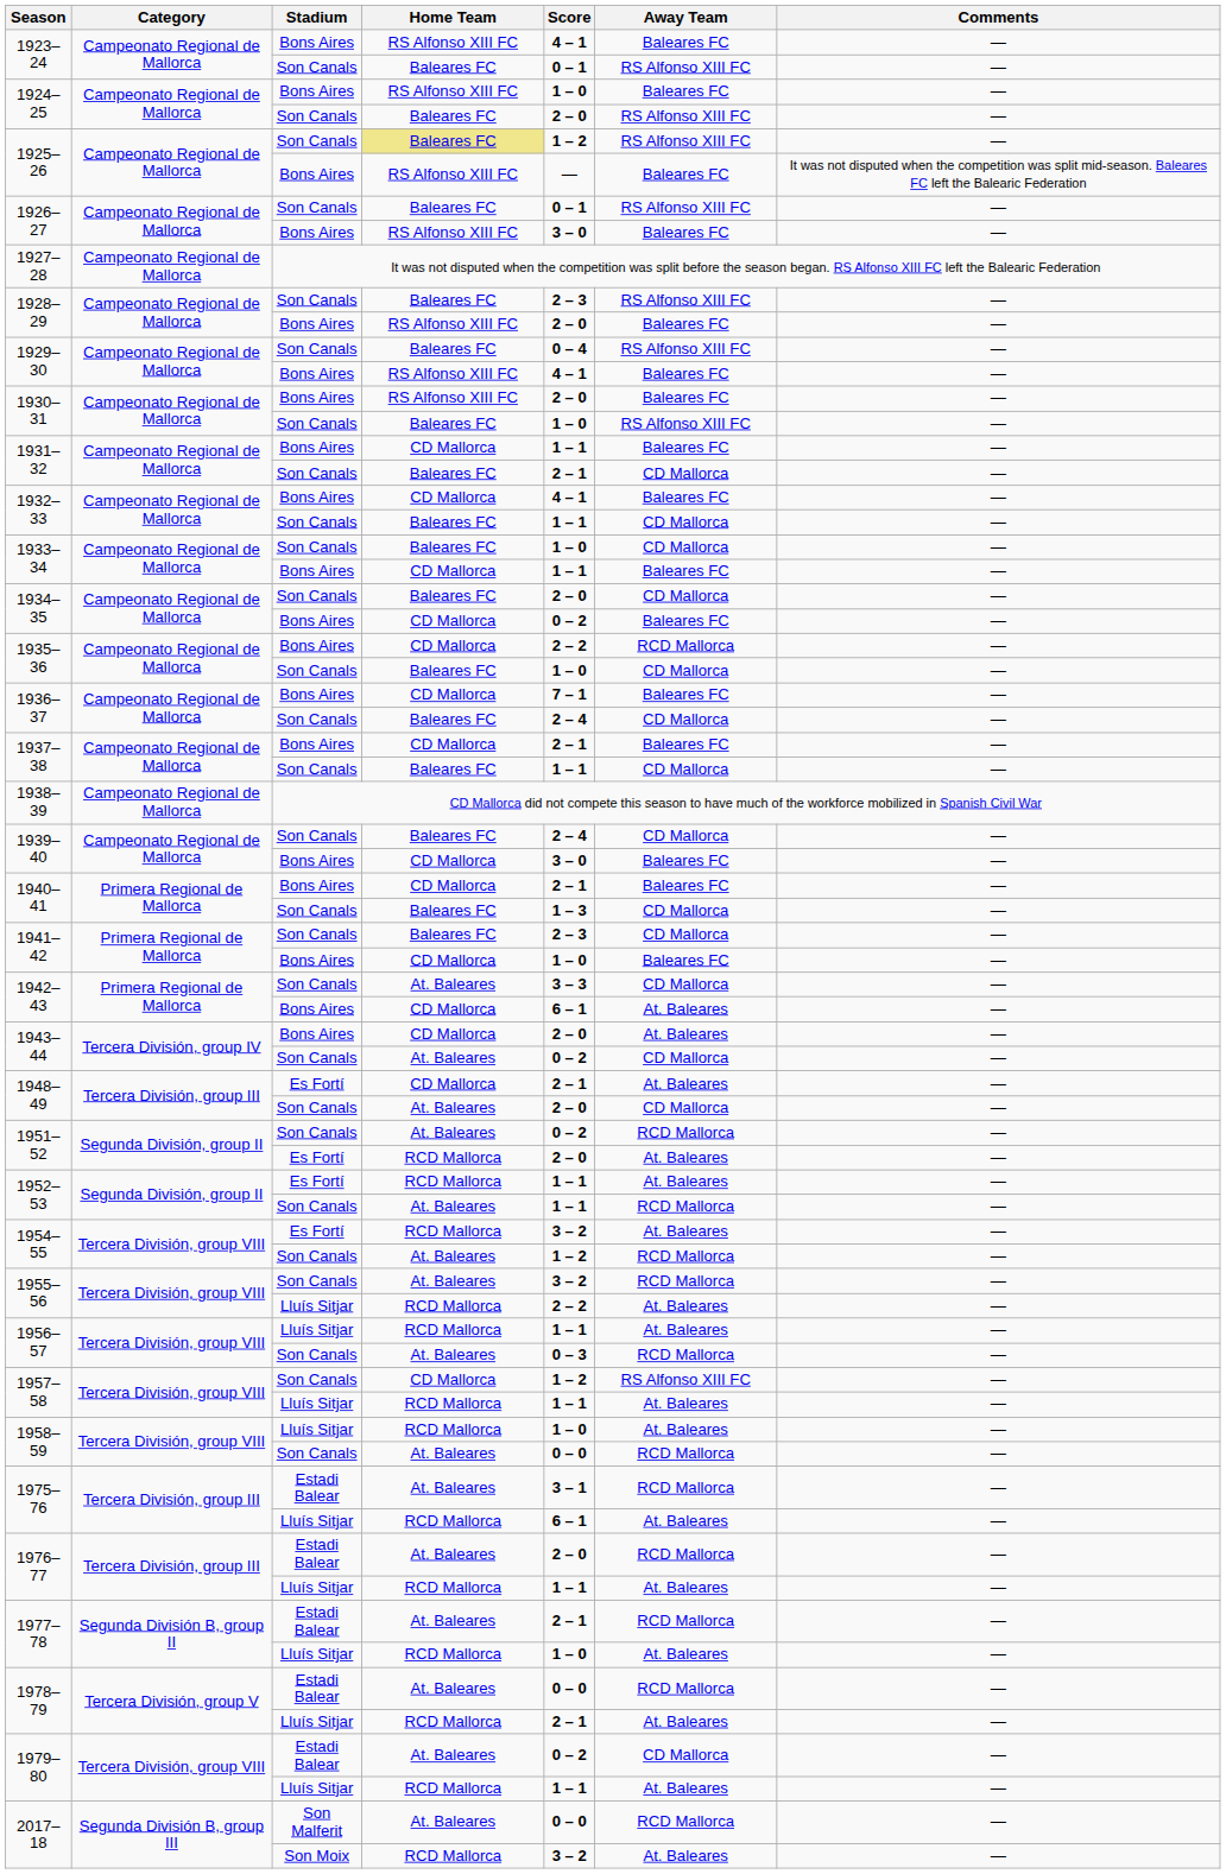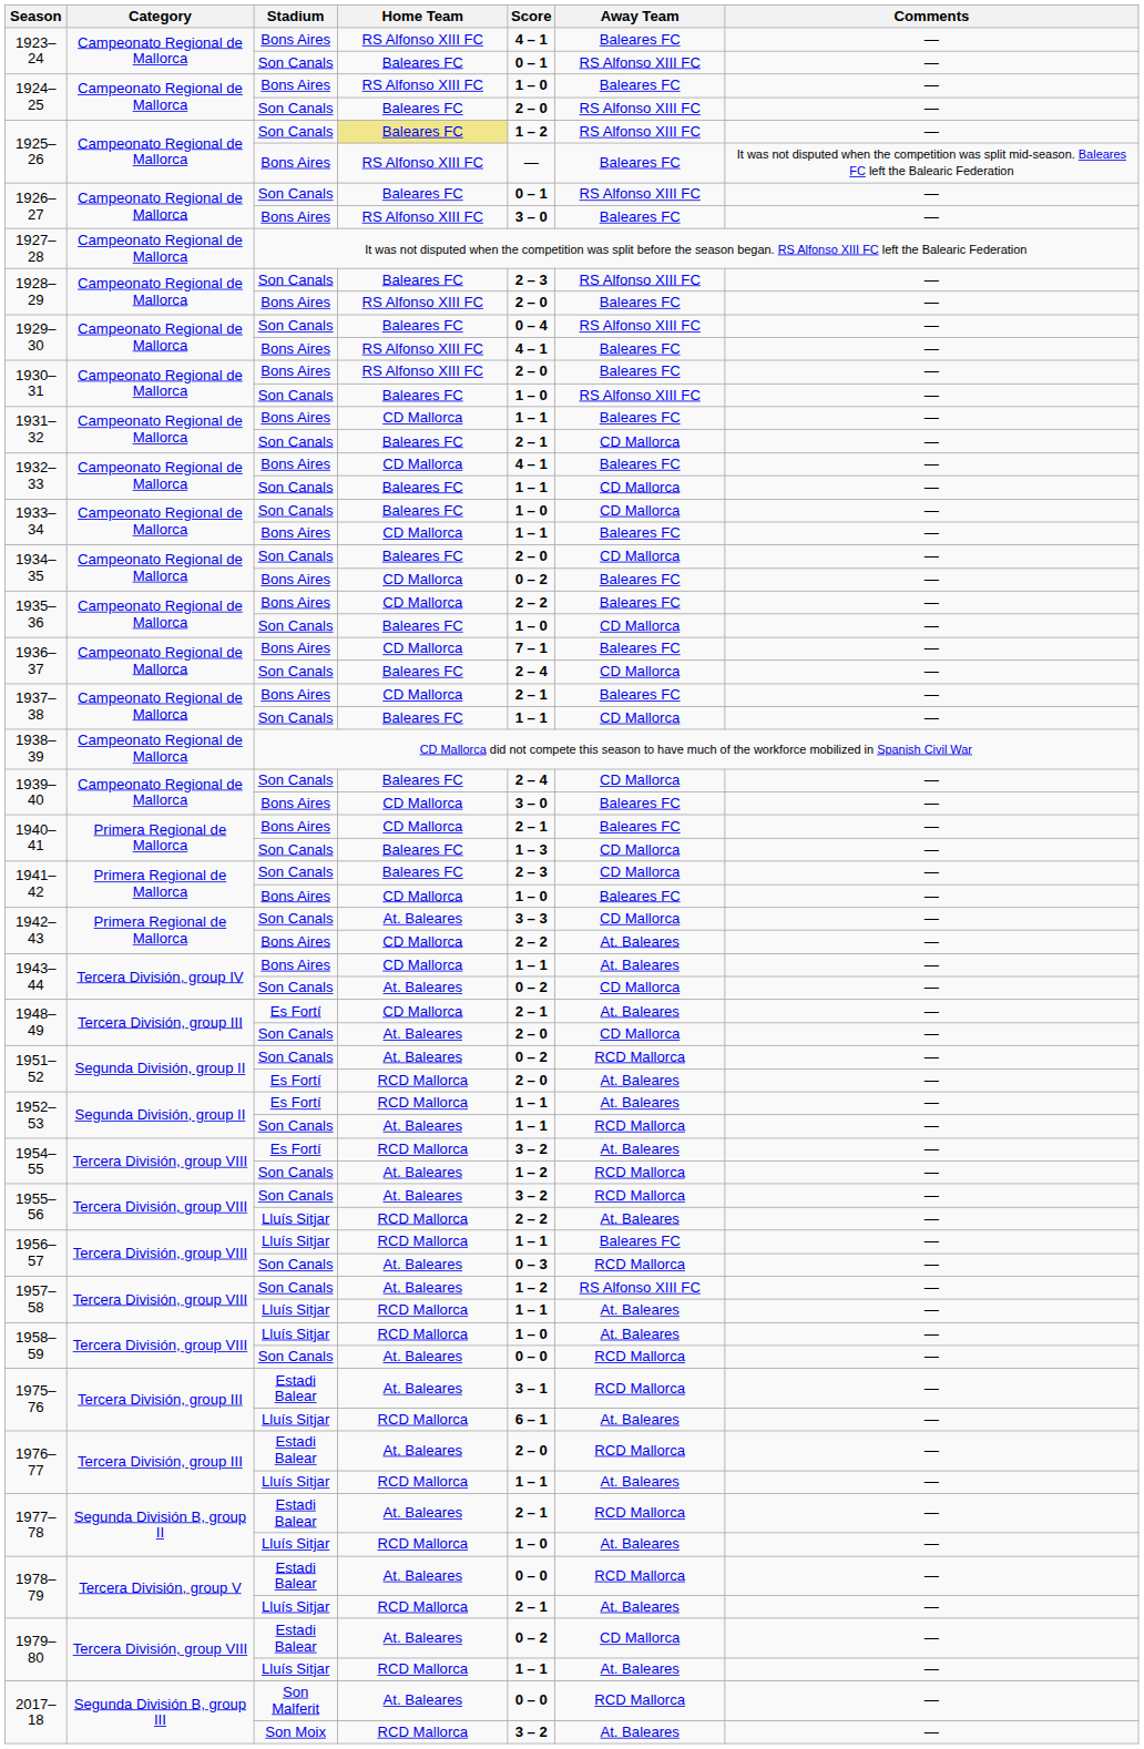 <table class="wikitable" style="text-align: center">
 <tr>
 <th>Season</th>
 <th>Category</th>
 <th>Stadium</th>
 <th width=15%>Home Team</th>
 <th>Score</th>
 <th width=15%>Away Team</th>
 <th>Comments</th>
 </tr>
 <tr>
 <td rowspan=2>1923–24</td>
 <td rowspan=2><a href='#'>Campeonato Regional de Mallorca</a></td>
 <td><a href='#'>Bons Aires</a></td>
 <td><a href='#'>RS Alfonso XIII FC</a></td>
 <td><strong>4 – 1</strong></td>
 <td><a href='#'>Baleares FC</a></td>
 <td>—</td>
 </tr>
 <tr>
 <td><a href='#'>Son Canals</a></td>
 <td><a href='#'>Baleares FC</a></td>
 <td><strong>0 – 1</strong></td>
 <td><a href='#'>RS Alfonso XIII FC</a></td>
 <td>—</td>
 </tr>
 <tr>
 <td rowspan=2>1924–25</td>
 <td rowspan=2><a href='#'>Campeonato Regional de Mallorca</a></td>
 <td><a href='#'>Bons Aires</a></td>
 <td><a href='#'>RS Alfonso XIII FC</a></td>
 <td><strong>1 – 0</strong></td>
 <td><a href='#'>Baleares FC</a></td>
 <td>—</td>
 </tr>
 <tr>
 <td><a href='#'>Son Canals</a></td>
 <td><a href='#'>Baleares FC</a></td>
 <td><strong>2 – 0</strong></td>
 <td><a href='#'>RS Alfonso XIII FC</a></td>
 <td>—</td>
 </tr>
 <tr>
 <td rowspan=2>1925–26</td>
 <td rowspan=2><a href='#'>Campeonato Regional de Mallorca</a></td>
 <td><a href='#'>Son Canals</a></td>
 <td style="background: khaki;"><a href='#'>Baleares FC</a></td>
 <td><strong>1 – 2</strong></td>
 <td><a href='#'>RS Alfonso XIII FC</a></td>
 <td>—</td>
 </tr>
 <tr>
 <td><a href='#'>Bons Aires</a></td>
 <td><a href='#'>RS Alfonso XIII FC</a></td>
 <td>—</td>
 <td><a href='#'>Baleares FC</a></td>
 <td><small>It was not disputed when the competition was split mid-season. <a href='#'>Baleares FC</a> left the Balearic Federation</small></td>
 </tr>
 <tr>
 <td rowspan=2>1926–27</td>
 <td rowspan=2><a href='#'>Campeonato Regional de Mallorca</a></td>
 <td><a href='#'>Son Canals</a></td>
 <td><a href='#'>Baleares FC</a></td>
 <td><strong>0 – 1</strong></td>
 <td><a href='#'>RS Alfonso XIII FC</a></td>
 <td>—</td>
 </tr>
 <tr>
 <td><a href='#'>Bons Aires</a></td>
 <td><a href='#'>RS Alfonso XIII FC</a></td>
 <td><strong>3 – 0</strong></td>
 <td><a href='#'>Baleares FC</a></td>
 <td>—</td>
 </tr>
 <tr>
 <td>1927–28</td>
 <td><a href='#'>Campeonato Regional de Mallorca</a></td>
 <td colspan=5><small>It was not disputed when the competition was split before the season began. <a href='#'>RS Alfonso XIII FC</a> left the Balearic Federation</small></td>
 </tr>
 <tr>
 <td rowspan=2>1928–29</td>
 <td rowspan=2><a href='#'>Campeonato Regional de Mallorca</a></td>
 <td><a href='#'>Son Canals</a></td>
 <td><a href='#'>Baleares FC</a></td>
 <td><strong>2 – 3</strong></td>
 <td><a href='#'>RS Alfonso XIII FC</a></td>
 <td>—</td>
 </tr>
 <tr>
 <td><a href='#'>Bons Aires</a></td>
 <td><a href='#'>RS Alfonso XIII FC</a></td>
 <td><strong>2 – 0</strong></td>
 <td><a href='#'>Baleares FC</a></td>
 <td>—</td>
 </tr>
 <tr>
 <td rowspan=2>1929–30</td>
 <td rowspan=2><a href='#'>Campeonato Regional de Mallorca</a></td>
 <td><a href='#'>Son Canals</a></td>
 <td><a href='#'>Baleares FC</a></td>
 <td><strong>0 – 4</strong></td>
 <td><a href='#'>RS Alfonso XIII FC</a></td>
 <td>—</td>
 </tr>
 <tr>
 <td><a href='#'>Bons Aires</a></td>
 <td><a href='#'>RS Alfonso XIII FC</a></td>
 <td><strong>4 – 1</strong></td>
 <td><a href='#'>Baleares FC</a></td>
 <td>—</td>
 </tr>
 <tr>
 <td rowspan=2>1930–31</td>
 <td rowspan=2><a href='#'>Campeonato Regional de Mallorca</a></td>
 <td><a href='#'>Bons Aires</a></td>
 <td><a href='#'>RS Alfonso XIII FC</a></td>
 <td><strong>2 – 0</strong></td>
 <td><a href='#'>Baleares FC</a></td>
 <td>—</td>
 </tr>
 <tr>
 <td><a href='#'>Son Canals</a></td>
 <td><a href='#'>Baleares FC</a></td>
 <td><strong>1 – 0</strong></td>
 <td><a href='#'>RS Alfonso XIII FC</a></td>
 <td>—</td>
 </tr>
 <tr>
 <td rowspan=2>1931–32</td>
 <td rowspan=2><a href='#'>Campeonato Regional de Mallorca</a></td>
 <td><a href='#'>Bons Aires</a></td>
 <td><a href='#'>CD Mallorca</a></td>
 <td><strong>1 – 1</strong></td>
 <td><a href='#'>Baleares FC</a></td>
 <td>—</td>
 </tr>
 <tr>
 <td><a href='#'>Son Canals</a></td>
 <td><a href='#'>Baleares FC</a></td>
 <td><strong>2 – 1</strong></td>
 <td><a href='#'>CD Mallorca</a></td>
 <td>—</td>
 </tr>
 <tr>
 <td rowspan=2>1932–33</td>
 <td rowspan=2><a href='#'>Campeonato Regional de Mallorca</a></td>
 <td><a href='#'>Bons Aires</a></td>
 <td><a href='#'>CD Mallorca</a></td>
 <td><strong>4 – 1</strong></td>
 <td><a href='#'>Baleares FC</a></td>
 <td>—</td>
 </tr>
 <tr>
 <td><a href='#'>Son Canals</a></td>
 <td><a href='#'>Baleares FC</a></td>
 <td><strong>1 – 1</strong></td>
 <td><a href='#'>CD Mallorca</a></td>
 <td>—</td>
 </tr>
 <tr>
 <td rowspan=2>1933–34</td>
 <td rowspan=2><a href='#'>Campeonato Regional de Mallorca</a></td>
 <td><a href='#'>Son Canals</a></td>
 <td><a href='#'>Baleares FC</a></td>
 <td><strong>1 – 0</strong></td>
 <td><a href='#'>CD Mallorca</a></td>
 <td>—</td>
 </tr>
 <tr>
 <td><a href='#'>Bons Aires</a></td>
 <td><a href='#'>CD Mallorca</a></td>
 <td><strong>1 – 1</strong></td>
 <td><a href='#'>Baleares FC</a></td>
 <td>—</td>
 </tr>
 <tr>
 <td rowspan=2>1934–35</td>
 <td rowspan=2><a href='#'>Campeonato Regional de Mallorca</a></td>
 <td><a href='#'>Son Canals</a></td>
 <td><a href='#'>Baleares FC</a></td>
 <td><strong>2 – 0</strong></td>
 <td><a href='#'>CD Mallorca</a></td>
 <td>—</td>
 </tr>
 <tr>
 <td><a href='#'>Bons Aires</a></td>
 <td><a href='#'>CD Mallorca</a></td>
 <td><strong>0 – 2</strong></td>
 <td><a href='#'>Baleares FC</a></td>
 <td>—</td>
 </tr>
 <tr>
 <td rowspan=2>1935–36</td>
 <td rowspan=2><a href='#'>Campeonato Regional de Mallorca</a></td>
 <td><a href='#'>Bons Aires</a></td>
 <td><a href='#'>CD Mallorca</a></td>
 <td><strong>2 – 2</strong></td>
-<td><a href='#'>RCD Mallorca</a></td>
+<td><a href='#'>Baleares FC</a></td>
 <td>—</td>
 </tr>
 <tr>
 <td><a href='#'>Son Canals</a></td>
 <td><a href='#'>Baleares FC</a></td>
 <td><strong>1 – 0</strong></td>
 <td><a href='#'>CD Mallorca</a></td>
 <td>—</td>
 </tr>
 <tr>
 <td rowspan=2>1936–37</td>
 <td rowspan=2><a href='#'>Campeonato Regional de Mallorca</a></td>
 <td><a href='#'>Bons Aires</a></td>
 <td><a href='#'>CD Mallorca</a></td>
 <td><strong>7 – 1</strong></td>
 <td><a href='#'>Baleares FC</a></td>
 <td>—</td>
 </tr>
 <tr>
 <td><a href='#'>Son Canals</a></td>
 <td><a href='#'>Baleares FC</a></td>
 <td><strong>2 – 4</strong></td>
 <td><a href='#'>CD Mallorca</a></td>
 <td>—</td>
 </tr>
 <tr>
 <td rowspan=2>1937–38</td>
 <td rowspan=2><a href='#'>Campeonato Regional de Mallorca</a></td>
 <td><a href='#'>Bons Aires</a></td>
 <td><a href='#'>CD Mallorca</a></td>
 <td><strong>2 – 1</strong></td>
 <td><a href='#'>Baleares FC</a></td>
 <td>—</td>
 </tr>
 <tr>
 <td><a href='#'>Son Canals</a></td>
 <td><a href='#'>Baleares FC</a></td>
 <td><strong>1 – 1</strong></td>
 <td><a href='#'>CD Mallorca</a></td>
 <td>—</td>
 </tr>
 <tr>
 <td>1938–39</td>
 <td><a href='#'>Campeonato Regional de Mallorca</a></td>
 <td colspan=5><small><a href='#'>CD Mallorca</a> did not compete this season to have much of the workforce mobilized in <a href='#'>Spanish Civil War</a></small></td>
 </tr>
 <tr>
 <td rowspan=2>1939–40</td>
 <td rowspan=2><a href='#'>Campeonato Regional de Mallorca</a></td>
 <td><a href='#'>Son Canals</a></td>
 <td><a href='#'>Baleares FC</a></td>
 <td><strong>2 – 4</strong></td>
 <td><a href='#'>CD Mallorca</a></td>
 <td>—</td>
 </tr>
 <tr>
 <td><a href='#'>Bons Aires</a></td>
 <td><a href='#'>CD Mallorca</a></td>
 <td><strong>3 – 0</strong></td>
 <td><a href='#'>Baleares FC</a></td>
 <td>—</td>
 </tr>
 <tr>
 <td rowspan=2>1940–41</td>
 <td rowspan=2><a href='#'>Primera Regional de Mallorca</a></td>
 <td><a href='#'>Bons Aires</a></td>
 <td><a href='#'>CD Mallorca</a></td>
 <td><strong>2 – 1</strong></td>
 <td><a href='#'>Baleares FC</a></td>
 <td>—</td>
 </tr>
 <tr>
 <td><a href='#'>Son Canals</a></td>
 <td><a href='#'>Baleares FC</a></td>
 <td><strong>1 – 3</strong></td>
 <td><a href='#'>CD Mallorca</a></td>
 <td>—</td>
 </tr>
 <tr>
 <td rowspan=2>1941–42</td>
 <td rowspan=2><a href='#'>Primera Regional de Mallorca</a></td>
 <td><a href='#'>Son Canals</a></td>
 <td><a href='#'>Baleares FC</a></td>
 <td><strong>2 – 3</strong></td>
 <td><a href='#'>CD Mallorca</a></td>
 <td>—</td>
 </tr>
 <tr>
 <td><a href='#'>Bons Aires</a></td>
 <td><a href='#'>CD Mallorca</a></td>
 <td><strong>1 – 0</strong></td>
 <td><a href='#'>Baleares FC</a></td>
 <td>—</td>
 </tr>
 <tr>
 <td rowspan=2>1942–43</td>
 <td rowspan=2><a href='#'>Primera Regional de Mallorca</a></td>
 <td><a href='#'>Son Canals</a></td>
 <td><a href='#'>At. Baleares</a></td>
 <td><strong>3 – 3</strong></td>
 <td><a href='#'>CD Mallorca</a></td>
 <td>—</td>
 </tr>
 <tr>
 <td><a href='#'>Bons Aires</a></td>
 <td><a href='#'>CD Mallorca</a></td>
-<td><strong>6 – 1</strong></td>
+<td><strong>2 – 2</strong></td>
 <td><a href='#'>At. Baleares</a></td>
 <td>—</td>
 </tr>
 <tr>
 <td rowspan=2>1943–44</td>
 <td rowspan=2><a href='#'>Tercera División, group IV</a></td>
 <td><a href='#'>Bons Aires</a></td>
 <td><a href='#'>CD Mallorca</a></td>
-<td><strong>2 – 0</strong></td>
+<td><strong>1 – 1</strong></td>
 <td><a href='#'>At. Baleares</a></td>
 <td>—</td>
 </tr>
 <tr>
 <td><a href='#'>Son Canals</a></td>
 <td><a href='#'>At. Baleares</a></td>
 <td><strong>0 – 2</strong></td>
 <td><a href='#'>CD Mallorca</a></td>
 <td>—</td>
 </tr>
 <tr>
 <td rowspan=2>1948–49</td>
 <td rowspan=2><a href='#'>Tercera División, group III</a></td>
 <td><a href='#'>Es Fortí</a></td>
 <td><a href='#'>CD Mallorca</a></td>
 <td><strong>2 – 1</strong></td>
 <td><a href='#'>At. Baleares</a></td>
 <td>—</td>
 </tr>
 <tr>
 <td><a href='#'>Son Canals</a></td>
 <td><a href='#'>At. Baleares</a></td>
 <td><strong>2 – 0</strong></td>
 <td><a href='#'>CD Mallorca</a></td>
 <td>—</td>
 </tr>
 <tr>
 <td rowspan=2>1951–52</td>
 <td rowspan=2><a href='#'>Segunda División, group II</a></td>
 <td><a href='#'>Son Canals</a></td>
 <td><a href='#'>At. Baleares</a></td>
 <td><strong>0 – 2</strong></td>
 <td><a href='#'>RCD Mallorca</a></td>
 <td>—</td>
 </tr>
 <tr>
 <td><a href='#'>Es Fortí</a></td>
 <td><a href='#'>RCD Mallorca</a></td>
 <td><strong>2 – 0</strong></td>
 <td><a href='#'>At. Baleares</a></td>
 <td>—</td>
 </tr>
 <tr>
 <td rowspan=2>1952–53</td>
 <td rowspan=2><a href='#'>Segunda División, group II</a></td>
 <td><a href='#'>Es Fortí</a></td>
 <td><a href='#'>RCD Mallorca</a></td>
 <td><strong>1 – 1</strong></td>
 <td><a href='#'>At. Baleares</a></td>
 <td>—</td>
 </tr>
 <tr>
 <td><a href='#'>Son Canals</a></td>
 <td><a href='#'>At. Baleares</a></td>
 <td><strong>1 – 1</strong></td>
 <td><a href='#'>RCD Mallorca</a></td>
 <td>—</td>
 </tr>
 <tr>
 <td rowspan=2>1954–55</td>
 <td rowspan=2><a href='#'>Tercera División, group VIII</a></td>
 <td><a href='#'>Es Fortí</a></td>
 <td><a href='#'>RCD Mallorca</a></td>
 <td><strong>3 – 2</strong></td>
 <td><a href='#'>At. Baleares</a></td>
 <td>—</td>
 </tr>
 <tr>
 <td><a href='#'>Son Canals</a></td>
 <td><a href='#'>At. Baleares</a></td>
 <td><strong>1 – 2</strong></td>
 <td><a href='#'>RCD Mallorca</a></td>
 <td>—</td>
 </tr>
 <tr>
 <td rowspan=2>1955–56</td>
 <td rowspan=2><a href='#'>Tercera División, group VIII</a></td>
 <td><a href='#'>Son Canals</a></td>
 <td><a href='#'>At. Baleares</a></td>
 <td><strong>3 – 2</strong></td>
 <td><a href='#'>RCD Mallorca</a></td>
 <td>—</td>
 </tr>
 <tr>
 <td><a href='#'>Lluís Sitjar</a></td>
 <td><a href='#'>RCD Mallorca</a></td>
 <td><strong>2 – 2</strong></td>
 <td><a href='#'>At. Baleares</a></td>
 <td>—</td>
 </tr>
 <tr>
 <td rowspan=2>1956–57</td>
 <td rowspan=2><a href='#'>Tercera División, group VIII</a></td>
 <td><a href='#'>Lluís Sitjar</a></td>
 <td><a href='#'>RCD Mallorca</a></td>
 <td><strong>1 – 1</strong></td>
-<td><a href='#'>At. Baleares</a></td>
+<td><a href='#'>Baleares FC</a></td>
 <td>—</td>
 </tr>
 <tr>
 <td><a href='#'>Son Canals</a></td>
 <td><a href='#'>At. Baleares</a></td>
 <td><strong>0 – 3</strong></td>
 <td><a href='#'>RCD Mallorca</a></td>
 <td>—</td>
 </tr>
 <tr>
 <td rowspan=2>1957–58</td>
 <td rowspan=2><a href='#'>Tercera División, group VIII</a></td>
 <td><a href='#'>Son Canals</a></td>
-<td><a href='#'>CD Mallorca</a></td>
+<td><a href='#'>At. Baleares</a></td>
 <td><strong>1 – 2</strong></td>
 <td><a href='#'>RS Alfonso XIII FC</a></td>
 <td>—</td>
 </tr>
 <tr>
 <td><a href='#'>Lluís Sitjar</a></td>
 <td><a href='#'>RCD Mallorca</a></td>
 <td><strong>1 – 1</strong></td>
 <td><a href='#'>At. Baleares</a></td>
 <td>—</td>
 </tr>
 <tr>
 <td rowspan=2>1958–59</td>
 <td rowspan=2><a href='#'>Tercera División, group VIII</a></td>
 <td><a href='#'>Lluís Sitjar</a></td>
 <td><a href='#'>RCD Mallorca</a></td>
 <td><strong>1 – 0</strong></td>
 <td><a href='#'>At. Baleares</a></td>
 <td>—</td>
 </tr>
 <tr>
 <td><a href='#'>Son Canals</a></td>
 <td><a href='#'>At. Baleares</a></td>
 <td><strong>0 – 0</strong></td>
 <td><a href='#'>RCD Mallorca</a></td>
 <td>—</td>
 </tr>
 <tr>
 <td rowspan=2>1975–76</td>
 <td rowspan=2><a href='#'>Tercera División, group III</a></td>
 <td><a href='#'>Estadi Balear</a></td>
 <td><a href='#'>At. Baleares</a></td>
 <td><strong>3 – 1</strong></td>
 <td><a href='#'>RCD Mallorca</a></td>
 <td>—</td>
 </tr>
 <tr>
 <td><a href='#'>Lluís Sitjar</a></td>
 <td><a href='#'>RCD Mallorca</a></td>
 <td><strong>6 – 1</strong></td>
 <td><a href='#'>At. Baleares</a></td>
 <td>—</td>
 </tr>
 <tr>
 <td rowspan=2>1976–77</td>
 <td rowspan=2><a href='#'>Tercera División, group III</a></td>
 <td><a href='#'>Estadi Balear</a></td>
 <td><a href='#'>At. Baleares</a></td>
 <td><strong>2 – 0</strong></td>
 <td><a href='#'>RCD Mallorca</a></td>
 <td>—</td>
 </tr>
 <tr>
 <td><a href='#'>Lluís Sitjar</a></td>
 <td><a href='#'>RCD Mallorca</a></td>
 <td><strong>1 – 1</strong></td>
 <td><a href='#'>At. Baleares</a></td>
 <td>—</td>
 </tr>
 <tr>
 <td rowspan=2>1977–78</td>
 <td rowspan=2><a href='#'>Segunda División B, group II</a></td>
 <td><a href='#'>Estadi Balear</a></td>
 <td><a href='#'>At. Baleares</a></td>
 <td><strong>2 – 1</strong></td>
 <td><a href='#'>RCD Mallorca</a></td>
 <td>—</td>
 </tr>
 <tr>
 <td><a href='#'>Lluís Sitjar</a></td>
 <td><a href='#'>RCD Mallorca</a></td>
 <td><strong>1 – 0</strong></td>
 <td><a href='#'>At. Baleares</a></td>
 <td>—</td>
 </tr>
 <tr>
 <td rowspan=2>1978–79</td>
 <td rowspan=2><a href='#'>Tercera División, group V</a></td>
 <td><a href='#'>Estadi Balear</a></td>
 <td><a href='#'>At. Baleares</a></td>
 <td><strong>0 – 0</strong></td>
 <td><a href='#'>RCD Mallorca</a></td>
 <td>—</td>
 </tr>
 <tr>
 <td><a href='#'>Lluís Sitjar</a></td>
 <td><a href='#'>RCD Mallorca</a></td>
 <td><strong>2 – 1</strong></td>
 <td><a href='#'>At. Baleares</a></td>
 <td>—</td>
 </tr>
 <tr>
 <td rowspan=2>1979–80</td>
 <td rowspan=2><a href='#'>Tercera División, group VIII</a></td>
 <td><a href='#'>Estadi Balear</a></td>
 <td><a href='#'>At. Baleares</a></td>
 <td><strong>0 – 2</strong></td>
 <td><a href='#'>CD Mallorca</a></td>
 <td>—</td>
 </tr>
 <tr>
 <td><a href='#'>Lluís Sitjar</a></td>
 <td><a href='#'>RCD Mallorca</a></td>
 <td><strong>1 – 1</strong></td>
 <td><a href='#'>At. Baleares</a></td>
 <td>—</td>
 </tr>
 <tr>
 <td rowspan=2>2017–18</td>
 <td rowspan=2><a href='#'>Segunda División B, group III</a></td>
 <td><a href='#'>Son Malferit</a></td>
 <td><a href='#'>At. Baleares</a></td>
 <td><strong>0 – 0</strong></td>
 <td><a href='#'>RCD Mallorca</a></td>
 <td>—</td>
 </tr>
 <tr>
 <td><a href='#'>Son Moix</a></td>
 <td><a href='#'>RCD Mallorca</a></td>
 <td><strong>3 – 2</strong></td>
 <td><a href='#'>At. Baleares</a></td>
 <td>—</td>
 </tr>
 </table>
